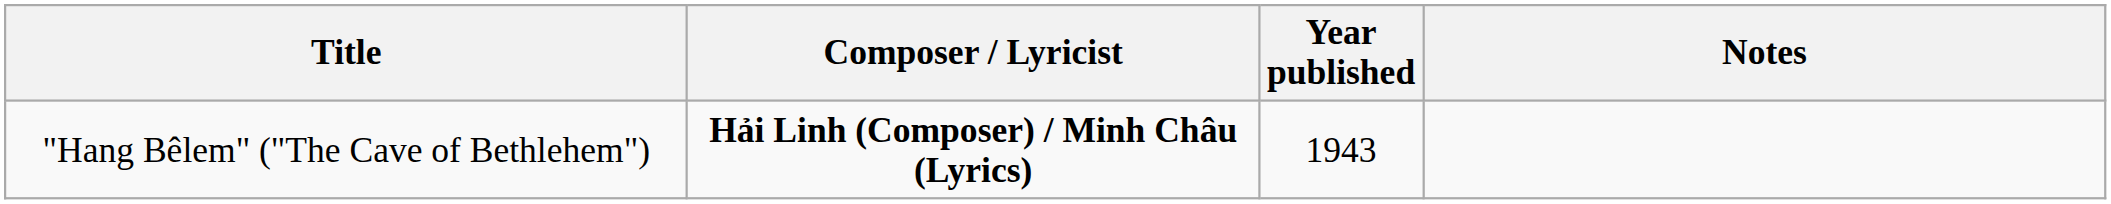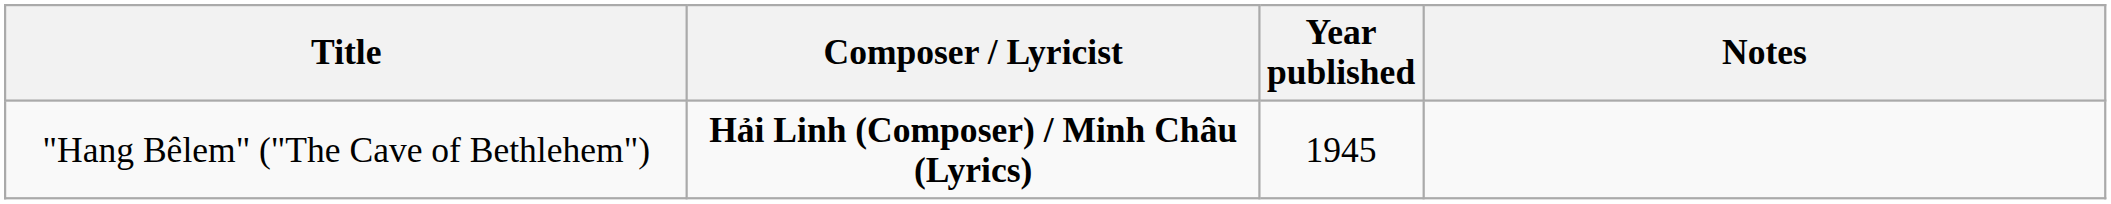 <table class="wikitable" style="text-align:center;">
 <tr>
 <th width="300">Title</th>
 <th width="250">Composer / Lyricist</th>
 <th width="30">Year published</th>
 <th width="300">Notes</th>
 </tr>
 <tr>
 <td>"Hang Bêlem" ("The Cave of Bethlehem")</td>
 <td><strong>Hải Linh (Composer) / Minh Châu (Lyrics)</strong></td>
-<td>1943</td>
+<td>1945</td>
 <td></td>
 </tr>
 </table>
